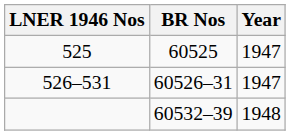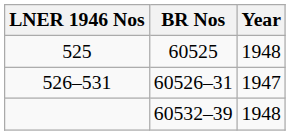 <table class="wikitable" style=text-align:center>
 <tr>
 <th>LNER 1946 Nos</th>
 <th>BR Nos</th>
 <th>Year</th>
 </tr>
 <tr>
 <td>525</td>
 <td>60525</td>
-<td>1947</td>
+<td>1948</td>
 </tr>
 <tr>
 <td>526–531</td>
 <td>60526–31</td>
 <td>1947</td>
 </tr>
 <tr>
 <td></td>
 <td>60532–39</td>
 <td>1948</td>
 </tr>
 </table>
